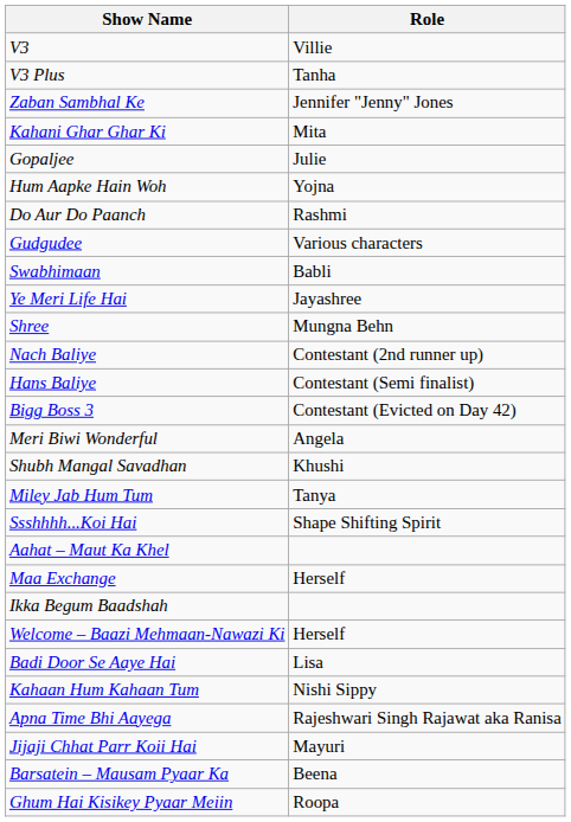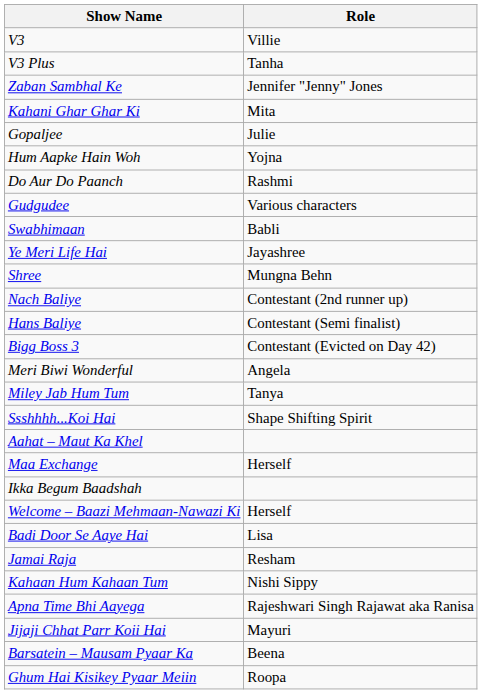 <table class="wikitable sortable">
 <tr>
 <th>Show Name</th>
 <th>Role</th>
 </tr>
 <tr>
 <td><em>V3</em></td>
 <td>Villie</td>
 </tr>
 <tr>
 <td><em>V3 Plus</em></td>
 <td>Tanha</td>
 </tr>
 <tr>
 <td><em><a href='#'>Zaban Sambhal Ke</a></em></td>
 <td>Jennifer "Jenny" Jones</td>
 </tr>
 <tr>
 <td><em><a href='#'>Kahani Ghar Ghar Ki</a></em></td>
 <td>Mita</td>
 </tr>
 <tr>
 <td><em>Gopaljee</em></td>
 <td>Julie</td>
 </tr>
 <tr>
 <td><em>Hum Aapke Hain Woh</em></td>
 <td>Yojna</td>
 </tr>
 <tr>
 <td><em>Do Aur Do Paanch</em></td>
 <td>Rashmi</td>
 </tr>
 <tr>
 <td><em><a href='#'>Gudgudee</a></em></td>
 <td>Various characters</td>
 </tr>
 <tr>
 <td><em><a href='#'>Swabhimaan</a></em></td>
 <td>Babli</td>
 </tr>
 <tr>
 <td><em><a href='#'>Ye Meri Life Hai</a></em></td>
 <td>Jayashree</td>
 </tr>
 <tr>
 <td><em><a href='#'>Shree</a></em></td>
 <td>Mungna Behn</td>
 </tr>
 <tr>
 <td><em><a href='#'>Nach Baliye</a></em></td>
 <td>Contestant (2nd runner up)</td>
 </tr>
 <tr>
 <td><em><a href='#'>Hans Baliye</a></em></td>
 <td>Contestant (Semi finalist)</td>
 </tr>
 <tr>
 <td><a href='#'><em>Bigg Boss 3</em></a></td>
 <td>Contestant (Evicted on Day 42)</td>
 </tr>
 <tr>
 <td><em>Meri Biwi Wonderful</em></td>
 <td>Angela</td>
 </tr>
 <tr>
-<td><em>Shubh Mangal Savadhan</em></td>
-<td>Khushi</td>
-</tr>
-<tr>
 <td><em><a href='#'>Miley Jab Hum Tum</a></em></td>
 <td>Tanya</td>
 </tr>
 <tr>
 <td><em><a href='#'>Ssshhhh...Koi Hai</a></em></td>
 <td>Shape Shifting Spirit</td>
 </tr>
 <tr>
 <td><em><a href='#'>Aahat – Maut Ka Khel</a></em></td>
 <td></td>
 </tr>
 <tr>
 <td><em><a href='#'>Maa Exchange</a></em></td>
 <td>Herself</td>
 </tr>
 <tr>
 <td><em>Ikka Begum Baadshah</em></td>
 <td></td>
 </tr>
 <tr>
 <td><em><a href='#'>Welcome – Baazi Mehmaan-Nawazi Ki</a></em></td>
 <td>Herself</td>
 </tr>
 <tr>
 <td><em><a href='#'>Badi Door Se Aaye Hai</a></em></td>
 <td>Lisa</td>
 </tr>
 <tr>
+<td><a href='#'><em>Jamai Raja</em></a></td>
+<td>Resham</td>
+</tr>
+<tr>
 <td><em><a href='#'>Kahaan Hum Kahaan Tum</a></em></td>
 <td>Nishi Sippy</td>
 </tr>
 <tr>
 <td><em><a href='#'>Apna Time Bhi Aayega</a></em></td>
 <td>Rajeshwari Singh Rajawat aka Ranisa</td>
 </tr>
 <tr>
 <td><em><a href='#'>Jijaji Chhat Parr Koii Hai</a></em></td>
 <td>Mayuri</td>
 </tr>
 <tr>
 <td><em><a href='#'>Barsatein – Mausam Pyaar Ka</a></em></td>
 <td>Beena</td>
 </tr>
 <tr>
 <td><em><a href='#'>Ghum Hai Kisikey Pyaar Meiin</a></em></td>
 <td>Roopa</td>
 </tr>
 </table>
